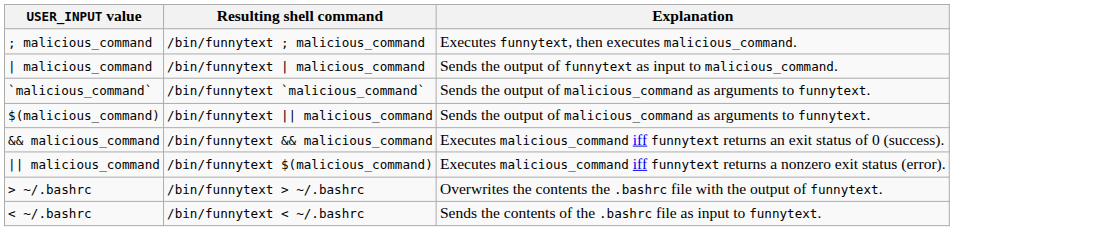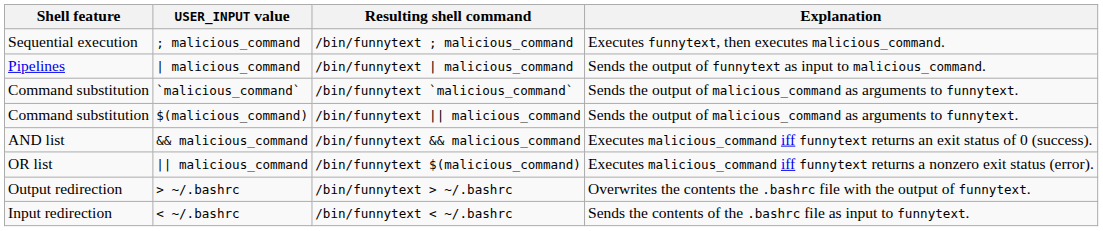 <table class="wikitable">
 <tr>
+<th>Shell feature</th>
 <th><code>USER_INPUT</code> value</th>
 <th>Resulting shell command</th>
 <th>Explanation</th>
 </tr>
 <tr>
+<td>Sequential execution</td>
 <td><code>; malicious_command</code></td>
 <td><code>/bin/funnytext ; malicious_command</code></td>
 <td>Executes <code>funnytext</code>, then executes <code>malicious_command</code>.</td>
 </tr>
 <tr>
+<td><a href='#'>Pipelines</a></td>
 <td><code>&#124; malicious_command</code></td>
 <td><code>/bin/funnytext &#124; malicious_command</code></td>
 <td>Sends the output of <code>funnytext</code> as input to <code>malicious_command</code>.</td>
 </tr>
 <tr>
+<td>Command substitution</td>
 <td><code>`malicious_command`</code></td>
 <td><code>/bin/funnytext `malicious_command`</code></td>
 <td>Sends the output of <code>malicious_command</code> as arguments to <code>funnytext</code>.</td>
 </tr>
 <tr>
+<td>Command substitution</td>
 <td><code>$(malicious_command)</code></td>
 <td><code>/bin/funnytext &#124;&#124; malicious_command</code></td>
 <td>Sends the output of <code>malicious_command</code> as arguments to <code>funnytext</code>.</td>
 </tr>
 <tr>
+<td>AND list</td>
 <td><code>&& malicious_command</code></td>
 <td><code>/bin/funnytext && malicious_command</code></td>
 <td>Executes <code>malicious_command</code> <a href='#'>iff</a> <code>funnytext</code> returns an exit status of 0 (success).</td>
 </tr>
 <tr>
+<td>OR list</td>
 <td><code>&#124;&#124; malicious_command</code></td>
 <td><code>/bin/funnytext $(malicious_command)</code></td>
 <td>Executes <code>malicious_command</code> <a href='#'>iff</a> <code>funnytext</code> returns a nonzero exit status (error).</td>
 </tr>
 <tr>
+<td>Output redirection</td>
 <td><code>> ~/.bashrc</code></td>
 <td><code>/bin/funnytext > ~/.bashrc</code></td>
 <td>Overwrites the contents the <code>.bashrc</code> file with the output of <code>funnytext</code>.</td>
 </tr>
 <tr>
+<td>Input redirection</td>
 <td><code>< ~/.bashrc</code></td>
 <td><code>/bin/funnytext < ~/.bashrc</code></td>
 <td>Sends the contents of the <code>.bashrc</code> file as input to <code>funnytext</code>.</td>
 </tr>
 </table>
